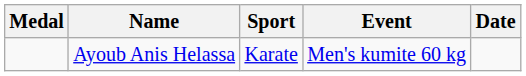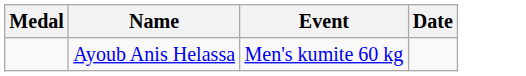 <table class="wikitable sortable" style="font-size: 95%;">
 <tr>
 <th>Medal</th>
 <th>Name</th>
-<th>Sport</th>
 <th>Event</th>
 <th>Date</th>
 </tr>
 <tr>
 <td></td>
 <td><a href='#'>Ayoub Anis Helassa</a></td>
-<td><a href='#'>Karate</a></td>
 <td><a href='#'>Men's kumite 60 kg</a></td>
 <td></td>
 </tr>
 </table>
